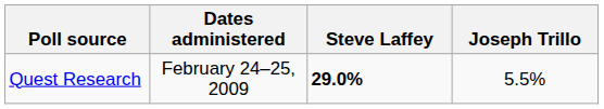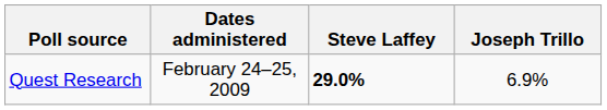 <table class="wikitable">
 <tr valign=bottom>
 <th style="width:120px;">Poll source</th>
 <th style="width:130px;">Dates administered</th>
 <th style="width:120px;">Steve Laffey</th>
 <th style="width:120px;">Joseph Trillo</th>
 </tr>
 <tr>
 <td><a href='#'>Quest Research</a></td>
 <td align=center>February 24–25, 2009</td>
 <td><strong>29.0%</strong></td>
-<td align=center>5.5%</td>
+<td align=center>6.9%</td>
 </tr>
 </table>
